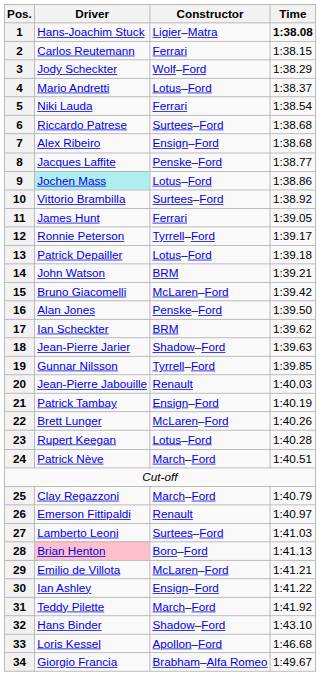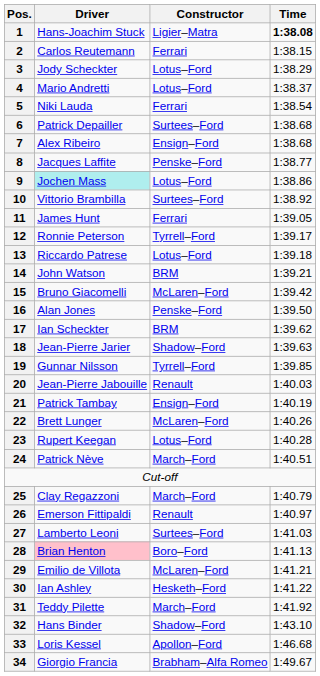 <table class="wikitable sortable" style="font-size: 95%;">
 <tr>
 <th>Pos.</th>
 <th>Driver</th>
 <th>Constructor</th>
 <th>Time</th>
 </tr>
 <tr>
 <th>1</th>
 <td> <a href='#'>Hans-Joachim Stuck</a></td>
 <td><a href='#'>Ligier</a>–<a href='#'>Matra</a></td>
 <td><strong>1:38.08</strong></td>
 </tr>
 <tr>
 <th>2</th>
 <td> <a href='#'>Carlos Reutemann</a></td>
 <td><a href='#'>Ferrari</a></td>
 <td>1:38.15</td>
 </tr>
 <tr>
 <th>3</th>
 <td> <a href='#'>Jody Scheckter</a></td>
-<td><a href='#'>Wolf</a>–<a href='#'>Ford</a></td>
+<td><a href='#'>Lotus</a>–<a href='#'>Ford</a></td>
 <td>1:38.29</td>
 </tr>
 <tr>
 <th>4</th>
 <td> <a href='#'>Mario Andretti</a></td>
 <td><a href='#'>Lotus</a>–<a href='#'>Ford</a></td>
 <td>1:38.37</td>
 </tr>
 <tr>
 <th>5</th>
 <td> <a href='#'>Niki Lauda</a></td>
 <td><a href='#'>Ferrari</a></td>
 <td>1:38.54</td>
 </tr>
 <tr>
 <th>6</th>
-<td> <a href='#'>Riccardo Patrese</a></td>
+<td> <a href='#'>Patrick Depailler</a></td>
 <td><a href='#'>Surtees</a>–<a href='#'>Ford</a></td>
 <td>1:38.68</td>
 </tr>
 <tr>
 <th>7</th>
 <td> <a href='#'>Alex Ribeiro</a></td>
 <td><a href='#'>Ensign</a>–<a href='#'>Ford</a></td>
 <td>1:38.68</td>
 </tr>
 <tr>
 <th>8</th>
 <td> <a href='#'>Jacques Laffite</a></td>
 <td><a href='#'>Penske</a>–<a href='#'>Ford</a></td>
 <td>1:38.77</td>
 </tr>
 <tr>
 <th>9</th>
 <td style="background: paleturquoise;"> <a href='#'>Jochen Mass</a></td>
 <td><a href='#'>Lotus</a>–<a href='#'>Ford</a></td>
 <td>1:38.86</td>
 </tr>
 <tr>
 <th>10</th>
 <td> <a href='#'>Vittorio Brambilla</a></td>
 <td><a href='#'>Surtees</a>–<a href='#'>Ford</a></td>
 <td>1:38.92</td>
 </tr>
 <tr>
 <th>11</th>
 <td> <a href='#'>James Hunt</a></td>
 <td><a href='#'>Ferrari</a></td>
 <td>1:39.05</td>
 </tr>
 <tr>
 <th>12</th>
 <td> <a href='#'>Ronnie Peterson</a></td>
 <td><a href='#'>Tyrrell</a>–<a href='#'>Ford</a></td>
 <td>1:39.17</td>
 </tr>
 <tr>
 <th>13</th>
-<td> <a href='#'>Patrick Depailler</a></td>
+<td> <a href='#'>Riccardo Patrese</a></td>
 <td><a href='#'>Lotus</a>–<a href='#'>Ford</a></td>
 <td>1:39.18</td>
 </tr>
 <tr>
 <th>14</th>
 <td> <a href='#'>John Watson</a></td>
 <td><a href='#'>BRM</a></td>
 <td>1:39.21</td>
 </tr>
 <tr>
 <th>15</th>
 <td> <a href='#'>Bruno Giacomelli</a></td>
 <td><a href='#'>McLaren</a>–<a href='#'>Ford</a></td>
 <td>1:39.42</td>
 </tr>
 <tr>
 <th>16</th>
 <td> <a href='#'>Alan Jones</a></td>
 <td><a href='#'>Penske</a>–<a href='#'>Ford</a></td>
 <td>1:39.50</td>
 </tr>
 <tr>
 <th>17</th>
 <td> <a href='#'>Ian Scheckter</a></td>
 <td><a href='#'>BRM</a></td>
 <td>1:39.62</td>
 </tr>
 <tr>
 <th>18</th>
 <td> <a href='#'>Jean-Pierre Jarier</a></td>
 <td><a href='#'>Shadow</a>–<a href='#'>Ford</a></td>
 <td>1:39.63</td>
 </tr>
 <tr>
 <th>19</th>
 <td> <a href='#'>Gunnar Nilsson</a></td>
 <td><a href='#'>Tyrrell</a>–<a href='#'>Ford</a></td>
 <td>1:39.85</td>
 </tr>
 <tr>
 <th>20</th>
 <td> <a href='#'>Jean-Pierre Jabouille</a></td>
 <td><a href='#'>Renault</a></td>
 <td>1:40.03</td>
 </tr>
 <tr>
 <th>21</th>
 <td> <a href='#'>Patrick Tambay</a></td>
 <td><a href='#'>Ensign</a>–<a href='#'>Ford</a></td>
 <td>1:40.19</td>
 </tr>
 <tr>
 <th>22</th>
 <td> <a href='#'>Brett Lunger</a></td>
 <td><a href='#'>McLaren</a>–<a href='#'>Ford</a></td>
 <td>1:40.26</td>
 </tr>
 <tr>
 <th>23</th>
 <td> <a href='#'>Rupert Keegan</a></td>
 <td><a href='#'>Lotus</a>–<a href='#'>Ford</a></td>
 <td>1:40.28</td>
 </tr>
 <tr>
 <th>24</th>
 <td> <a href='#'>Patrick Nève</a></td>
 <td><a href='#'>March</a>–<a href='#'>Ford</a></td>
 <td>1:40.51</td>
 </tr>
 <tr>
 <td align=center colspan=4><em>Cut-off</em></td>
 </tr>
 <tr>
 <th>25</th>
 <td> <a href='#'>Clay Regazzoni</a></td>
 <td><a href='#'>March</a>–<a href='#'>Ford</a></td>
 <td>1:40.79</td>
 </tr>
 <tr>
 <th>26</th>
 <td> <a href='#'>Emerson Fittipaldi</a></td>
 <td><a href='#'>Renault</a></td>
 <td>1:40.97</td>
 </tr>
 <tr>
 <th>27</th>
 <td> <a href='#'>Lamberto Leoni</a></td>
 <td><a href='#'>Surtees</a>–<a href='#'>Ford</a></td>
 <td>1:41.03</td>
 </tr>
 <tr>
 <th>28</th>
 <td style="background: pink;"> <a href='#'>Brian Henton</a></td>
 <td><a href='#'>Boro</a>–<a href='#'>Ford</a></td>
 <td>1:41.13</td>
 </tr>
 <tr>
 <th>29</th>
 <td> <a href='#'>Emilio de Villota</a></td>
 <td><a href='#'>McLaren</a>–<a href='#'>Ford</a></td>
 <td>1:41.21</td>
 </tr>
 <tr>
 <th>30</th>
 <td> <a href='#'>Ian Ashley</a></td>
-<td><a href='#'>Ensign</a>–<a href='#'>Ford</a></td>
+<td><a href='#'>Hesketh</a>–<a href='#'>Ford</a></td>
 <td>1:41.22</td>
 </tr>
 <tr>
 <th>31</th>
 <td> <a href='#'>Teddy Pilette</a></td>
 <td><a href='#'>March</a>–<a href='#'>Ford</a></td>
 <td>1:41.92</td>
 </tr>
 <tr>
 <th>32</th>
 <td> <a href='#'>Hans Binder</a></td>
 <td><a href='#'>Shadow</a>–<a href='#'>Ford</a></td>
 <td>1:43.10</td>
 </tr>
 <tr>
 <th>33</th>
 <td> <a href='#'>Loris Kessel</a></td>
 <td><a href='#'>Apollon</a>–<a href='#'>Ford</a></td>
 <td>1:46.68</td>
 </tr>
 <tr>
 <th>34</th>
 <td> <a href='#'>Giorgio Francia</a></td>
 <td><a href='#'>Brabham</a>–<a href='#'>Alfa Romeo</a></td>
 <td>1:49.67</td>
 </tr>
 </table>
